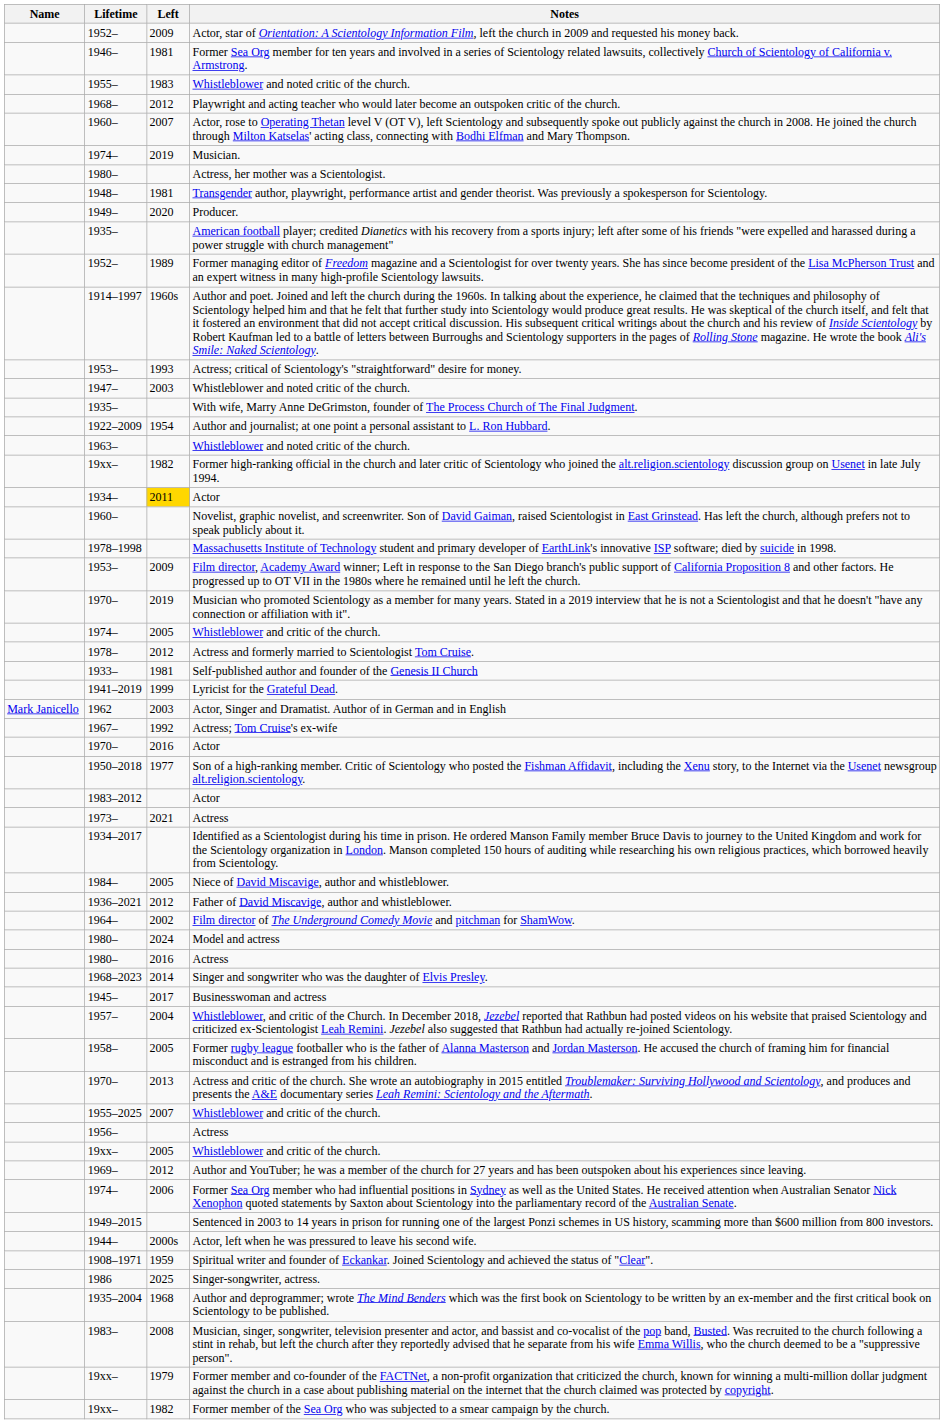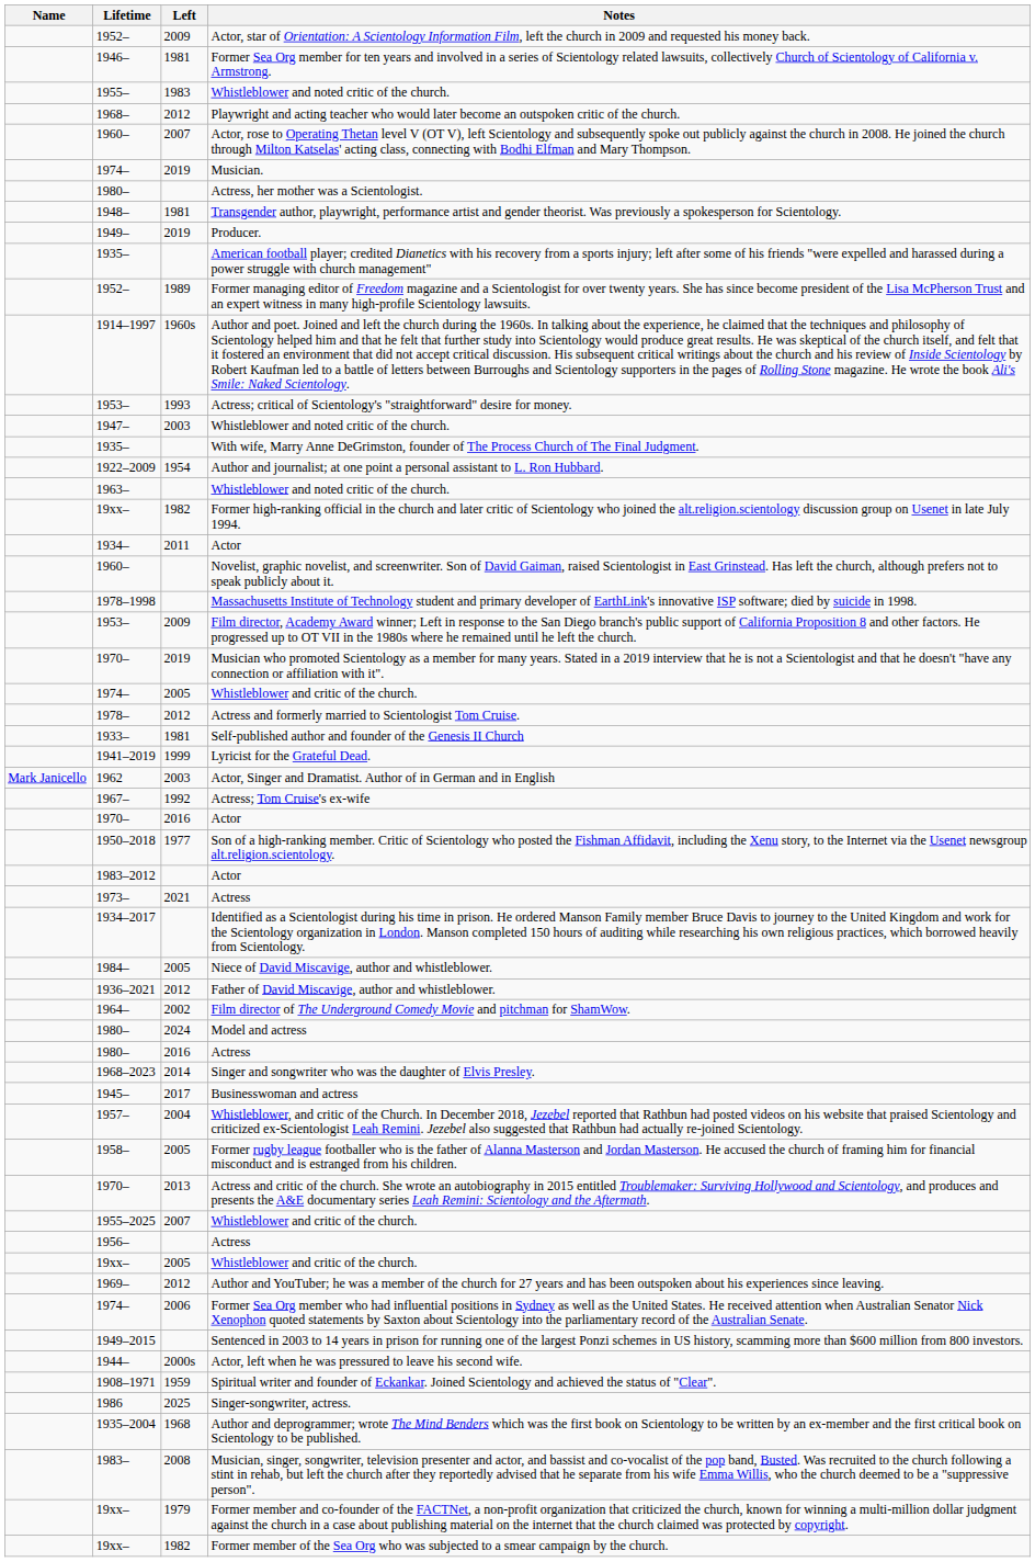 <table class="sortable wikitable">
 <tr>
 <th width="100">Name</th>
 <th width="75">Lifetime</th>
 <th width="50">Left</th>
 <th class="unsortable">Notes</th>
 </tr>
 <tr valign="top">
 <td></td>
 <td>1952–</td>
 <td>2009</td>
 <td>Actor, star of <em><a href='#'>Orientation: A Scientology Information Film</a></em>, left the church in 2009 and requested his money back.</td>
 </tr>
 <tr valign="top">
 <td></td>
 <td>1946–</td>
 <td>1981</td>
 <td>Former <a href='#'>Sea Org</a> member for ten years and involved in a series of Scientology related lawsuits, collectively <a href='#'>Church of Scientology of California v. Armstrong</a>.</td>
 </tr>
 <tr valign="top">
 <td></td>
 <td>1955–</td>
 <td>1983</td>
 <td><a href='#'>Whistleblower</a> and noted critic of the church.</td>
 </tr>
 <tr valign="top">
 <td></td>
 <td>1968–</td>
 <td>2012</td>
 <td>Playwright and acting teacher who would later become an outspoken critic of the church.</td>
 </tr>
 <tr valign="top">
 <td></td>
 <td>1960–</td>
 <td>2007</td>
 <td>Actor, rose to <a href='#'>Operating Thetan</a> level V (OT V), left Scientology and subsequently spoke out publicly against the church in 2008. He joined the church through <a href='#'>Milton Katselas</a>' acting class, connecting with <a href='#'>Bodhi Elfman</a> and Mary Thompson.</td>
 </tr>
 <tr valign="top">
 <td></td>
 <td>1974–</td>
 <td>2019</td>
 <td>Musician.</td>
 </tr>
 <tr valign="top">
 <td></td>
 <td>1980–</td>
 <td></td>
 <td>Actress, her mother was a Scientologist.</td>
 </tr>
 <tr valign="top">
 <td></td>
 <td>1948–</td>
 <td>1981</td>
 <td><a href='#'>Transgender</a> author, playwright, performance artist and gender theorist. Was previously a spokesperson for Scientology.</td>
 </tr>
 <tr valign="top">
 <td></td>
 <td>1949–</td>
-<td>2020</td>
+<td>2019</td>
 <td>Producer.</td>
 </tr>
 <tr valign="top">
 <td></td>
 <td>1935–</td>
 <td></td>
 <td><a href='#'>American football</a> player; credited <em>Dianetics</em> with his recovery from a sports injury; left after some of his friends "were expelled and harassed during a power struggle with church management"</td>
 </tr>
 <tr valign="top">
 <td></td>
 <td>1952–</td>
 <td>1989</td>
 <td>Former managing editor of <a href='#'><em>Freedom</em></a> magazine and a Scientologist for over twenty years. She has since become president of the <a href='#'>Lisa McPherson Trust</a> and an expert witness in many high-profile Scientology lawsuits.</td>
 </tr>
 <tr valign="top">
 <td></td>
 <td>1914–1997</td>
 <td>1960s</td>
 <td>Author and poet. Joined and left the church during the 1960s. In talking about the experience, he claimed that the techniques and philosophy of Scientology helped him and that he felt that further study into Scientology would produce great results. He was skeptical of the church itself, and felt that it fostered an environment that did not accept critical discussion. His subsequent critical writings about the church and his review of <em><a href='#'>Inside Scientology</a></em> by Robert Kaufman led to a battle of letters between Burroughs and Scientology supporters in the pages of <em><a href='#'>Rolling Stone</a></em> magazine. He wrote the book <em><a href='#'>Ali's Smile: Naked Scientology</a></em>.</td>
 </tr>
 <tr valign="top">
 <td></td>
 <td>1953–</td>
 <td>1993</td>
 <td>Actress; critical of Scientology's "straightforward" desire for money.</td>
 </tr>
 <tr valign="top">
 <td></td>
 <td>1947–</td>
 <td>2003</td>
 <td>Whistleblower and noted critic of the church.</td>
 </tr>
 <tr valign="top">
 <td></td>
 <td>1935–</td>
 <td></td>
 <td>With wife, Marry Anne DeGrimston, founder of <a href='#'>The Process Church of The Final Judgment</a>.</td>
 </tr>
 <tr valign="top">
 <td></td>
 <td>1922–2009</td>
 <td>1954</td>
 <td>Author and journalist; at one point a personal assistant to <a href='#'>L. Ron Hubbard</a>.</td>
 </tr>
 <tr valign="top">
 <td></td>
 <td>1963–</td>
 <td></td>
 <td><a href='#'>Whistleblower</a> and noted critic of the church.</td>
 </tr>
 <tr valign="top">
 <td></td>
 <td>19xx–</td>
 <td>1982</td>
 <td>Former high-ranking official in the church and later critic of Scientology who joined the <a href='#'>alt.religion.scientology</a> discussion group on <a href='#'>Usenet</a> in late July 1994.</td>
 </tr>
 <tr valign="top">
 <td></td>
 <td>1934–</td>
-<td style="background: gold;">2011</td>
+<td>2011</td>
 <td>Actor</td>
 </tr>
 <tr valign="top">
 <td></td>
 <td>1960–</td>
 <td></td>
 <td>Novelist, graphic novelist, and screenwriter. Son of <a href='#'>David Gaiman</a>, raised Scientologist in <a href='#'>East Grinstead</a>. Has left the church, although prefers not to speak publicly about it.</td>
 </tr>
 <tr valign="top">
 <td></td>
 <td>1978–1998</td>
 <td></td>
 <td><a href='#'>Massachusetts Institute of Technology</a> student and primary developer of <a href='#'>EarthLink</a>'s innovative <a href='#'>ISP</a> software; died by <a href='#'>suicide</a> in 1998.</td>
 </tr>
 <tr valign="top">
 <td></td>
 <td>1953–</td>
 <td>2009</td>
 <td><a href='#'>Film director</a>, <a href='#'>Academy Award</a> winner; Left in response to the San Diego branch's public support of <a href='#'>California Proposition 8</a> and other factors. He progressed up to OT VII in the 1980s where he remained until he left the church.</td>
 </tr>
 <tr valign="top">
 <td></td>
 <td>1970–</td>
 <td>2019</td>
 <td>Musician who promoted Scientology as a member for many years. Stated in a 2019 interview that he is not a Scientologist and that he doesn't "have any connection or affiliation with it".</td>
 </tr>
 <tr valign="top">
 <td></td>
 <td>1974–</td>
 <td>2005</td>
 <td><a href='#'>Whistleblower</a> and critic of the church.</td>
 </tr>
 <tr valign="top">
 <td></td>
 <td>1978–</td>
 <td>2012</td>
 <td>Actress and formerly married to Scientologist <a href='#'>Tom Cruise</a>.</td>
 </tr>
 <tr valign="top">
 <td></td>
 <td>1933–</td>
 <td>1981</td>
 <td>Self-published author and founder of the <a href='#'>Genesis II Church</a></td>
 </tr>
 <tr valign="top">
 <td></td>
 <td>1941–2019</td>
 <td>1999</td>
 <td>Lyricist for the <a href='#'>Grateful Dead</a>.</td>
 </tr>
 <tr>
 <td><a href='#'>Mark Janicello</a></td>
 <td>1962</td>
 <td>2003</td>
 <td>Actor, Singer and Dramatist.  Author of  in German and in English</td>
 </tr>
 <tr>
 <td></td>
 <td>1967–</td>
 <td>1992</td>
 <td>Actress; <a href='#'>Tom Cruise</a>'s ex-wife</td>
 </tr>
 <tr valign="top"¨>
 <td></td>
 <td>1970–</td>
 <td>2016</td>
 <td>Actor</td>
 </tr>
 <tr valign="top">
 <td></td>
 <td>1950–2018</td>
 <td>1977</td>
 <td>Son of a high-ranking member. Critic of Scientology who posted the <a href='#'>Fishman Affidavit</a>, including the <a href='#'>Xenu</a> story, to the Internet via the <a href='#'>Usenet</a> newsgroup <a href='#'>alt.religion.scientology</a>.</td>
 </tr>
 <tr valign="top">
 <td></td>
 <td>1983–2012</td>
 <td></td>
 <td>Actor</td>
 </tr>
 <tr valign="top">
 <td></td>
 <td>1973–</td>
 <td>2021</td>
 <td>Actress</td>
 </tr>
 <tr valign="top">
 <td></td>
 <td>1934–2017</td>
 <td></td>
 <td>Identified as a Scientologist during his time in prison. He ordered Manson Family member Bruce Davis to journey to the United Kingdom and work for the Scientology organization in <a href='#'>London</a>. Manson completed 150 hours of auditing while researching his own religious practices, which borrowed heavily from Scientology.</td>
 </tr>
 <tr valign="top">
 <td></td>
 <td>1984–</td>
 <td>2005</td>
 <td>Niece of <a href='#'>David Miscavige</a>, author and whistleblower.</td>
 </tr>
 <tr valign="top">
 <td></td>
 <td>1936–2021</td>
 <td>2012</td>
 <td>Father of <a href='#'>David Miscavige</a>, author and whistleblower.</td>
 </tr>
 <tr valign="top">
 <td></td>
 <td>1964–</td>
 <td>2002</td>
 <td><a href='#'>Film director</a> of <em><a href='#'>The Underground Comedy Movie</a></em> and <a href='#'>pitchman</a> for <a href='#'>ShamWow</a>.</td>
 </tr>
 <tr valign="top">
 <td></td>
 <td>1980–</td>
 <td>2024</td>
 <td>Model and actress</td>
 </tr>
 <tr valign="top">
 <td></td>
 <td>1980–</td>
 <td>2016</td>
 <td>Actress</td>
 </tr>
 <tr valign="top">
 <td></td>
 <td>1968–2023</td>
 <td>2014</td>
 <td>Singer and songwriter who was the daughter of <a href='#'>Elvis Presley</a>.</td>
 </tr>
 <tr valign="top">
 <td></td>
 <td>1945–</td>
 <td>2017</td>
 <td>Businesswoman and actress</td>
 </tr>
 <tr valign="top">
 <td></td>
 <td>1957–</td>
 <td>2004</td>
 <td><a href='#'>Whistleblower</a>, and critic of the Church.  In December 2018, <em><a href='#'>Jezebel</a></em> reported that Rathbun had posted videos on his website that praised Scientology and criticized ex-Scientologist <a href='#'>Leah Remini</a>. <em>Jezebel</em> also suggested that Rathbun had actually re-joined Scientology.</td>
 </tr>
 <tr valign="top">
 <td></td>
 <td>1958–</td>
 <td>2005</td>
 <td>Former <a href='#'>rugby league</a> footballer who is the father of <a href='#'>Alanna Masterson</a> and <a href='#'>Jordan Masterson</a>. He accused the church of framing him for financial misconduct and is estranged from his children.</td>
 </tr>
 <tr valign="top">
 <td></td>
 <td>1970–</td>
 <td>2013</td>
 <td>Actress and critic of the church. She wrote an autobiography in 2015 entitled <em><a href='#'>Troublemaker: Surviving Hollywood and Scientology</a></em>, and produces and presents the <a href='#'>A&E</a> documentary series <em><a href='#'>Leah Remini: Scientology and the Aftermath</a></em>.</td>
 </tr>
 <tr valign="top">
 <td></td>
 <td>1955–2025</td>
 <td>2007</td>
 <td><a href='#'>Whistleblower</a> and critic of the church.</td>
 </tr>
 <tr valign="top">
 <td></td>
 <td>1956–</td>
 <td></td>
 <td>Actress</td>
 </tr>
 <tr valign="top">
 <td></td>
 <td>19xx–</td>
 <td>2005</td>
 <td><a href='#'>Whistleblower</a> and critic of the church.</td>
 </tr>
 <tr valign="top">
 <td></td>
 <td>1969–</td>
 <td>2012</td>
 <td>Author and YouTuber; he was a member of the church for 27 years and has been outspoken about his experiences since leaving.</td>
 </tr>
 <tr valign="top">
 <td></td>
 <td>1974–</td>
 <td>2006</td>
 <td>Former <a href='#'>Sea Org</a> member who had influential positions in <a href='#'>Sydney</a> as well as the United States. He received attention when Australian Senator <a href='#'>Nick Xenophon</a> quoted statements by Saxton about Scientology into the parliamentary record of the <a href='#'>Australian Senate</a>.</td>
 </tr>
 <tr valign="top">
 <td></td>
 <td>1949–2015</td>
 <td></td>
 <td>Sentenced in 2003 to 14 years in prison for running one of the largest Ponzi schemes in US history, scamming more than $600 million from 800 investors.</td>
 </tr>
 <tr valign="top">
 <td></td>
 <td>1944–</td>
 <td>2000s</td>
 <td>Actor, left when he was pressured to leave his second wife.</td>
 </tr>
 <tr valign="top">
 <td></td>
 <td>1908–1971</td>
 <td>1959</td>
 <td>Spiritual writer and founder of <a href='#'>Eckankar</a>. Joined Scientology and achieved the status of "<a href='#'>Clear</a>".</td>
 </tr>
 <tr valign="top">
 <td></td>
 <td>1986</td>
 <td>2025</td>
 <td>Singer-songwriter, actress. </td>
 </tr>
 <tr valign="top">
 <td></td>
 <td>1935–2004</td>
 <td>1968</td>
 <td>Author and deprogrammer; wrote <em><a href='#'>The Mind Benders</a></em> which was the first book on Scientology to be written by an ex-member and the first critical book on Scientology to be published.</td>
 </tr>
 <tr valign="top">
 <td></td>
 <td>1983–</td>
 <td>2008</td>
 <td>Musician, singer, songwriter, television presenter and actor, and bassist and co-vocalist of the <a href='#'>pop</a> band, <a href='#'>Busted</a>. Was recruited to the church following a stint in rehab, but left the church after they reportedly advised that he separate from his wife <a href='#'>Emma Willis</a>, who the church deemed to be a "suppressive person".</td>
 </tr>
 <tr valign="top">
 <td></td>
 <td>19xx–</td>
 <td>1979</td>
 <td>Former member and co-founder of the <a href='#'>FACTNet</a>, a non-profit organization that criticized the church, known for winning a multi-million dollar judgment against the church in a case about publishing material on the internet that the church claimed was protected by <a href='#'>copyright</a>.</td>
 </tr>
 <tr valign="top">
 <td></td>
 <td>19xx–</td>
 <td>1982</td>
 <td>Former member of the <a href='#'>Sea Org</a> who was subjected to a smear campaign by the church.</td>
 </tr>
 </table>
